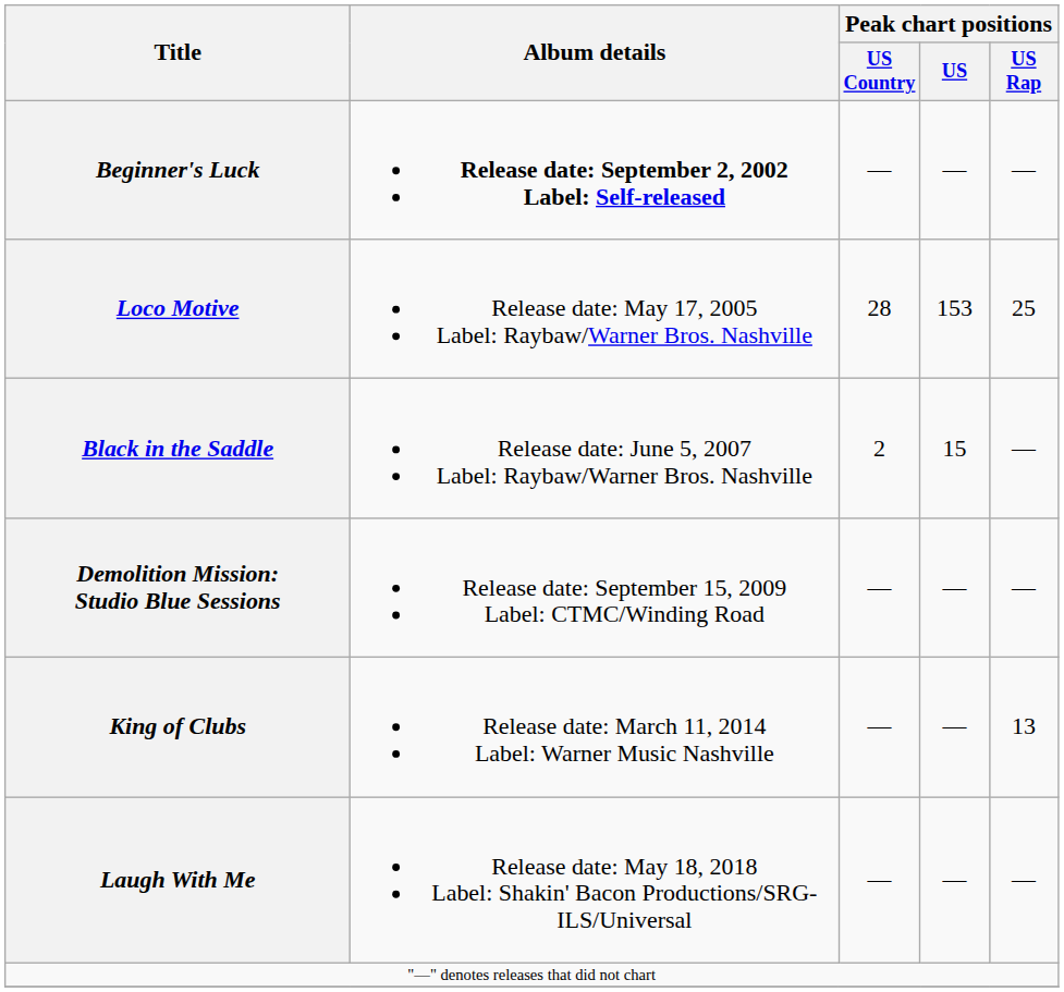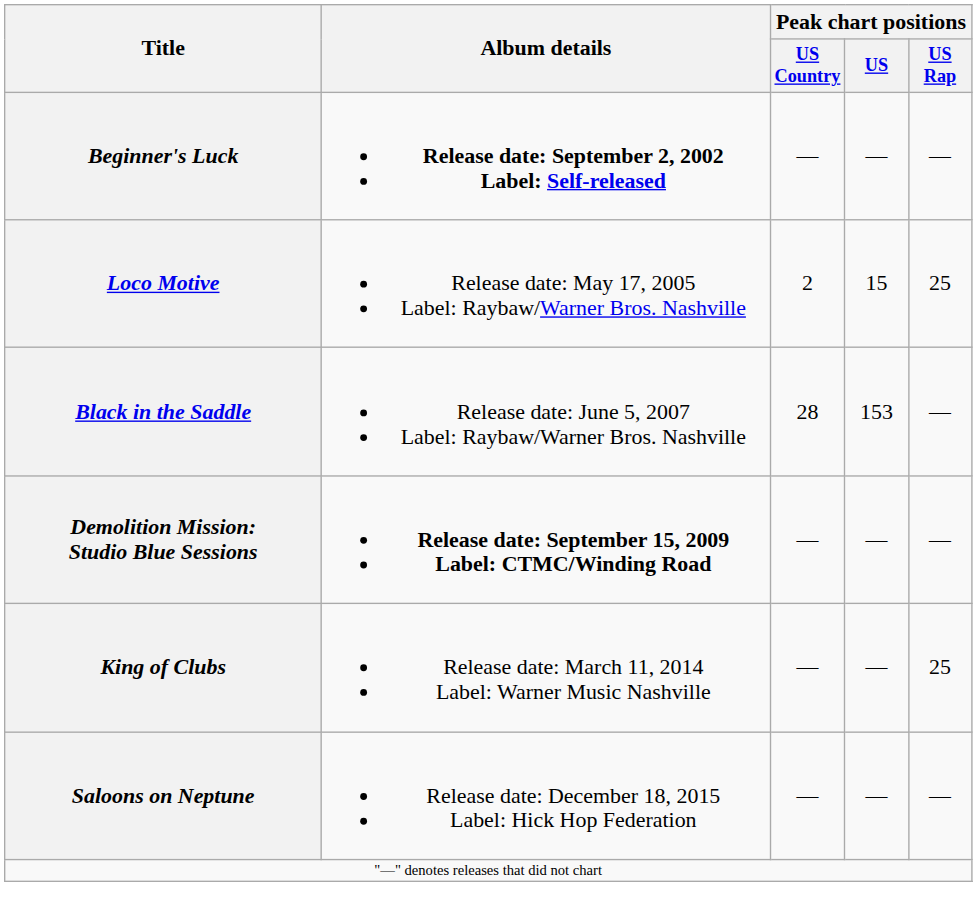 <table class="wikitable plainrowheaders" style="text-align:center;">
 <tr>
 <th rowspan="2" style="width:14em;">Title</th>
 <th rowspan="2" style="width:20em;">Album details</th>
 <th colspan="3">Peak chart positions</th>
 </tr>
 <tr style="font-size:smaller;">
 <th width="40"><a href='#'>US Country</a></th>
 <th width="40"><a href='#'>US</a></th>
 <th width="40"><a href='#'>US<br>Rap</a></th>
 </tr>
 <tr>
 <th scope="row"><em>Beginner's Luck</em></th>
 <td><strong><br><ul><li>Release date: September 2, 2002</li><li>Label: <a href='#'>Self-released</a></li></ul></strong></td>
 <td>—</td>
 <td>—</td>
 <td>—</td>
 </tr>
 <tr>
 <th scope="row"><em><a href='#'>Loco Motive</a></em></th>
 <td><br><ul><li>Release date: May 17, 2005</li><li>Label: Raybaw/<a href='#'>Warner Bros. Nashville</a></li></ul></td>
-<td>28</td>
-<td>153</td>
+<td>2</td>
+<td>15</td>
 <td>25</td>
 </tr>
 <tr>
 <th scope="row"><em><a href='#'>Black in the Saddle</a></em></th>
 <td><br><ul><li>Release date: June 5, 2007</li><li>Label: Raybaw/Warner Bros. Nashville</li></ul></td>
-<td>2</td>
-<td>15</td>
+<td>28</td>
+<td>153</td>
 <td>—</td>
 </tr>
 <tr>
 <th scope="row"><em>Demolition Mission:<br>Studio Blue Sessions</em></th>
-<td><br><ul><li>Release date: September 15, 2009</li><li>Label: CTMC/Winding Road</li></ul></td>
+<td><strong><br><ul><li>Release date: September 15, 2009</li><li>Label: CTMC/Winding Road</li></ul></strong></td>
 <td>—</td>
 <td>—</td>
 <td>—</td>
 </tr>
 <tr>
 <th scope="row"><em>King of Clubs</em></th>
 <td><br><ul><li>Release date: March 11, 2014</li><li>Label: Warner Music Nashville</li></ul></td>
 <td>—</td>
 <td>—</td>
-<td>13</td>
+<td>25</td>
 </tr>
 <tr>
-<th scope="row"><em>Laugh With Me</em></th>
-<td><br><ul><li>Release date: May 18, 2018</li><li>Label: Shakin' Bacon Productions/SRG-ILS/Universal</li></ul></td>
+<th scope="row"><em>Saloons on Neptune</em></th>
+<td><br><ul><li>Release date: December 18, 2015</li><li>Label: Hick Hop Federation</li></ul></td>
 <td>—</td>
 <td>—</td>
 <td>—</td>
 </tr>
 <tr>
 <td colspan="5" style="font-size:8pt">"—" denotes releases that did not chart</td>
 </tr>
 <tr>
 </tr>
 </table>
